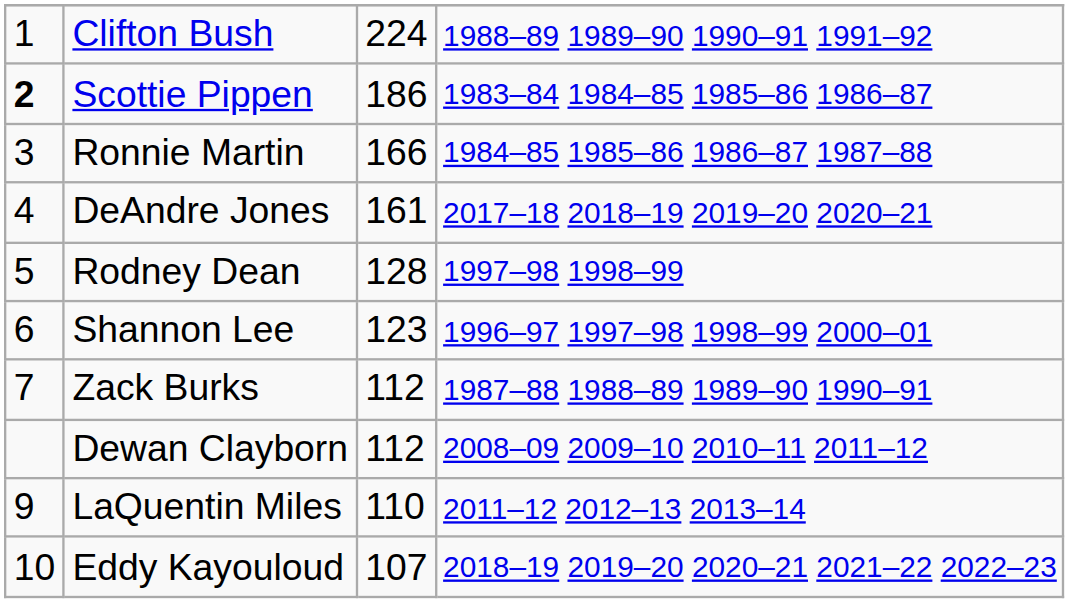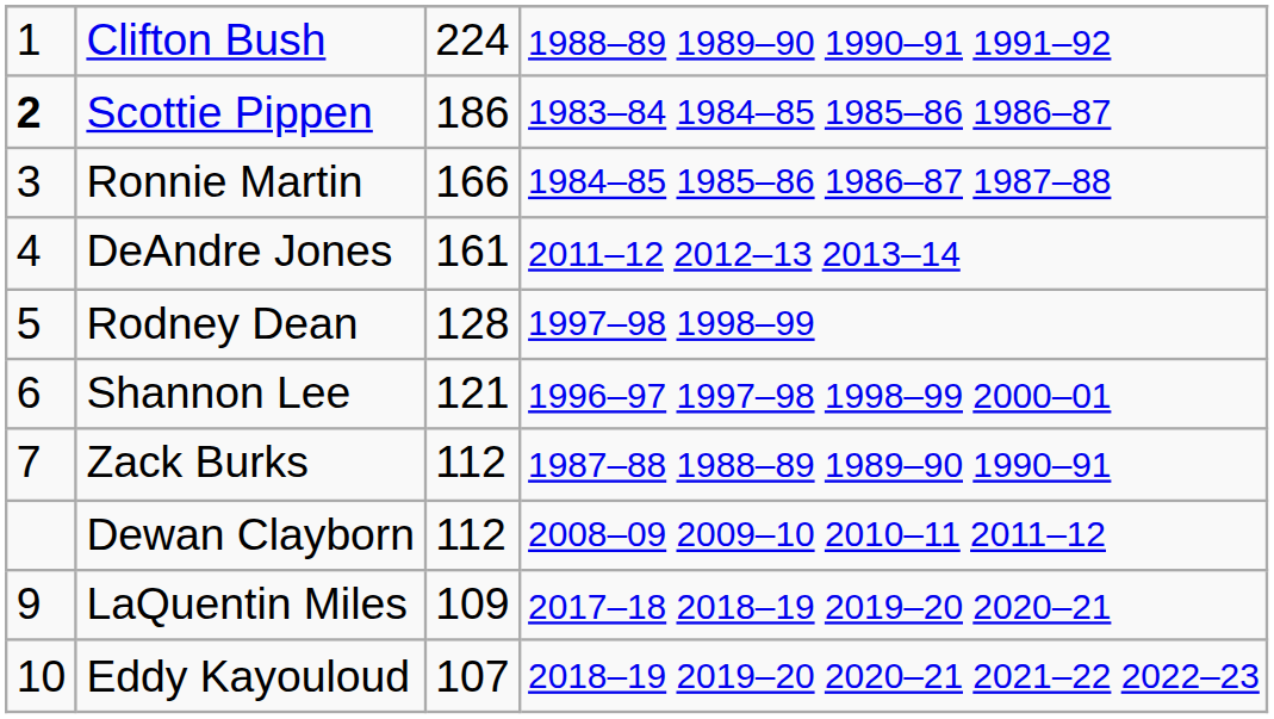 <table class="wikitable">
 <tr>
 </tr>
 <tr>
 <td>1</td>
 <td><a href='#'>Clifton Bush</a></td>
 <td>224</td>
 <td style="font-size:80%;"><a href='#'>1988–89</a> <a href='#'>1989–90</a> <a href='#'>1990–91</a> <a href='#'>1991–92</a></td>
 </tr>
 <tr>
 <td><strong>2</strong></td>
 <td><a href='#'>Scottie Pippen</a></td>
 <td>186</td>
 <td style="font-size:80%;"><a href='#'>1983–84</a> <a href='#'>1984–85</a> <a href='#'>1985–86</a> <a href='#'>1986–87</a></td>
 </tr>
 <tr>
 <td>3</td>
 <td>Ronnie Martin</td>
 <td>166</td>
 <td style="font-size:80%;"><a href='#'>1984–85</a> <a href='#'>1985–86</a> <a href='#'>1986–87</a> <a href='#'>1987–88</a></td>
 </tr>
 <tr>
 <td>4</td>
 <td>DeAndre Jones</td>
 <td>161</td>
-<td style="font-size:80%;"><a href='#'>2017–18</a> <a href='#'>2018–19</a> <a href='#'>2019–20</a> <a href='#'>2020–21</a></td>
+<td style="font-size:80%;"><a href='#'>2011–12</a> <a href='#'>2012–13</a> <a href='#'>2013–14</a></td>
 </tr>
 <tr>
 <td>5</td>
 <td>Rodney Dean</td>
 <td>128</td>
 <td style="font-size:80%;"><a href='#'>1997–98</a> <a href='#'>1998–99</a></td>
 </tr>
 <tr>
 <td>6</td>
 <td>Shannon Lee</td>
-<td>123</td>
+<td>121</td>
 <td style="font-size:80%;"><a href='#'>1996–97</a> <a href='#'>1997–98</a> <a href='#'>1998–99</a> <a href='#'>2000–01</a></td>
 </tr>
 <tr>
 <td>7</td>
 <td>Zack Burks</td>
 <td>112</td>
 <td style="font-size:80%;"><a href='#'>1987–88</a> <a href='#'>1988–89</a> <a href='#'>1989–90</a> <a href='#'>1990–91</a></td>
 </tr>
 <tr>
 <td></td>
 <td>Dewan Clayborn</td>
 <td>112</td>
 <td style="font-size:80%;"><a href='#'>2008–09</a> <a href='#'>2009–10</a> <a href='#'>2010–11</a> <a href='#'>2011–12</a></td>
 </tr>
 <tr>
 <td>9</td>
 <td>LaQuentin Miles</td>
-<td>110</td>
-<td style="font-size:80%;"><a href='#'>2011–12</a> <a href='#'>2012–13</a> <a href='#'>2013–14</a></td>
+<td>109</td>
+<td style="font-size:80%;"><a href='#'>2017–18</a> <a href='#'>2018–19</a> <a href='#'>2019–20</a> <a href='#'>2020–21</a></td>
 </tr>
 <tr>
 <td>10</td>
 <td>Eddy Kayouloud</td>
 <td>107</td>
 <td style="font-size:80%;"><a href='#'>2018–19</a> <a href='#'>2019–20</a> <a href='#'>2020–21</a> <a href='#'>2021–22</a> <a href='#'>2022–23</a></td>
 </tr>
 </table>
